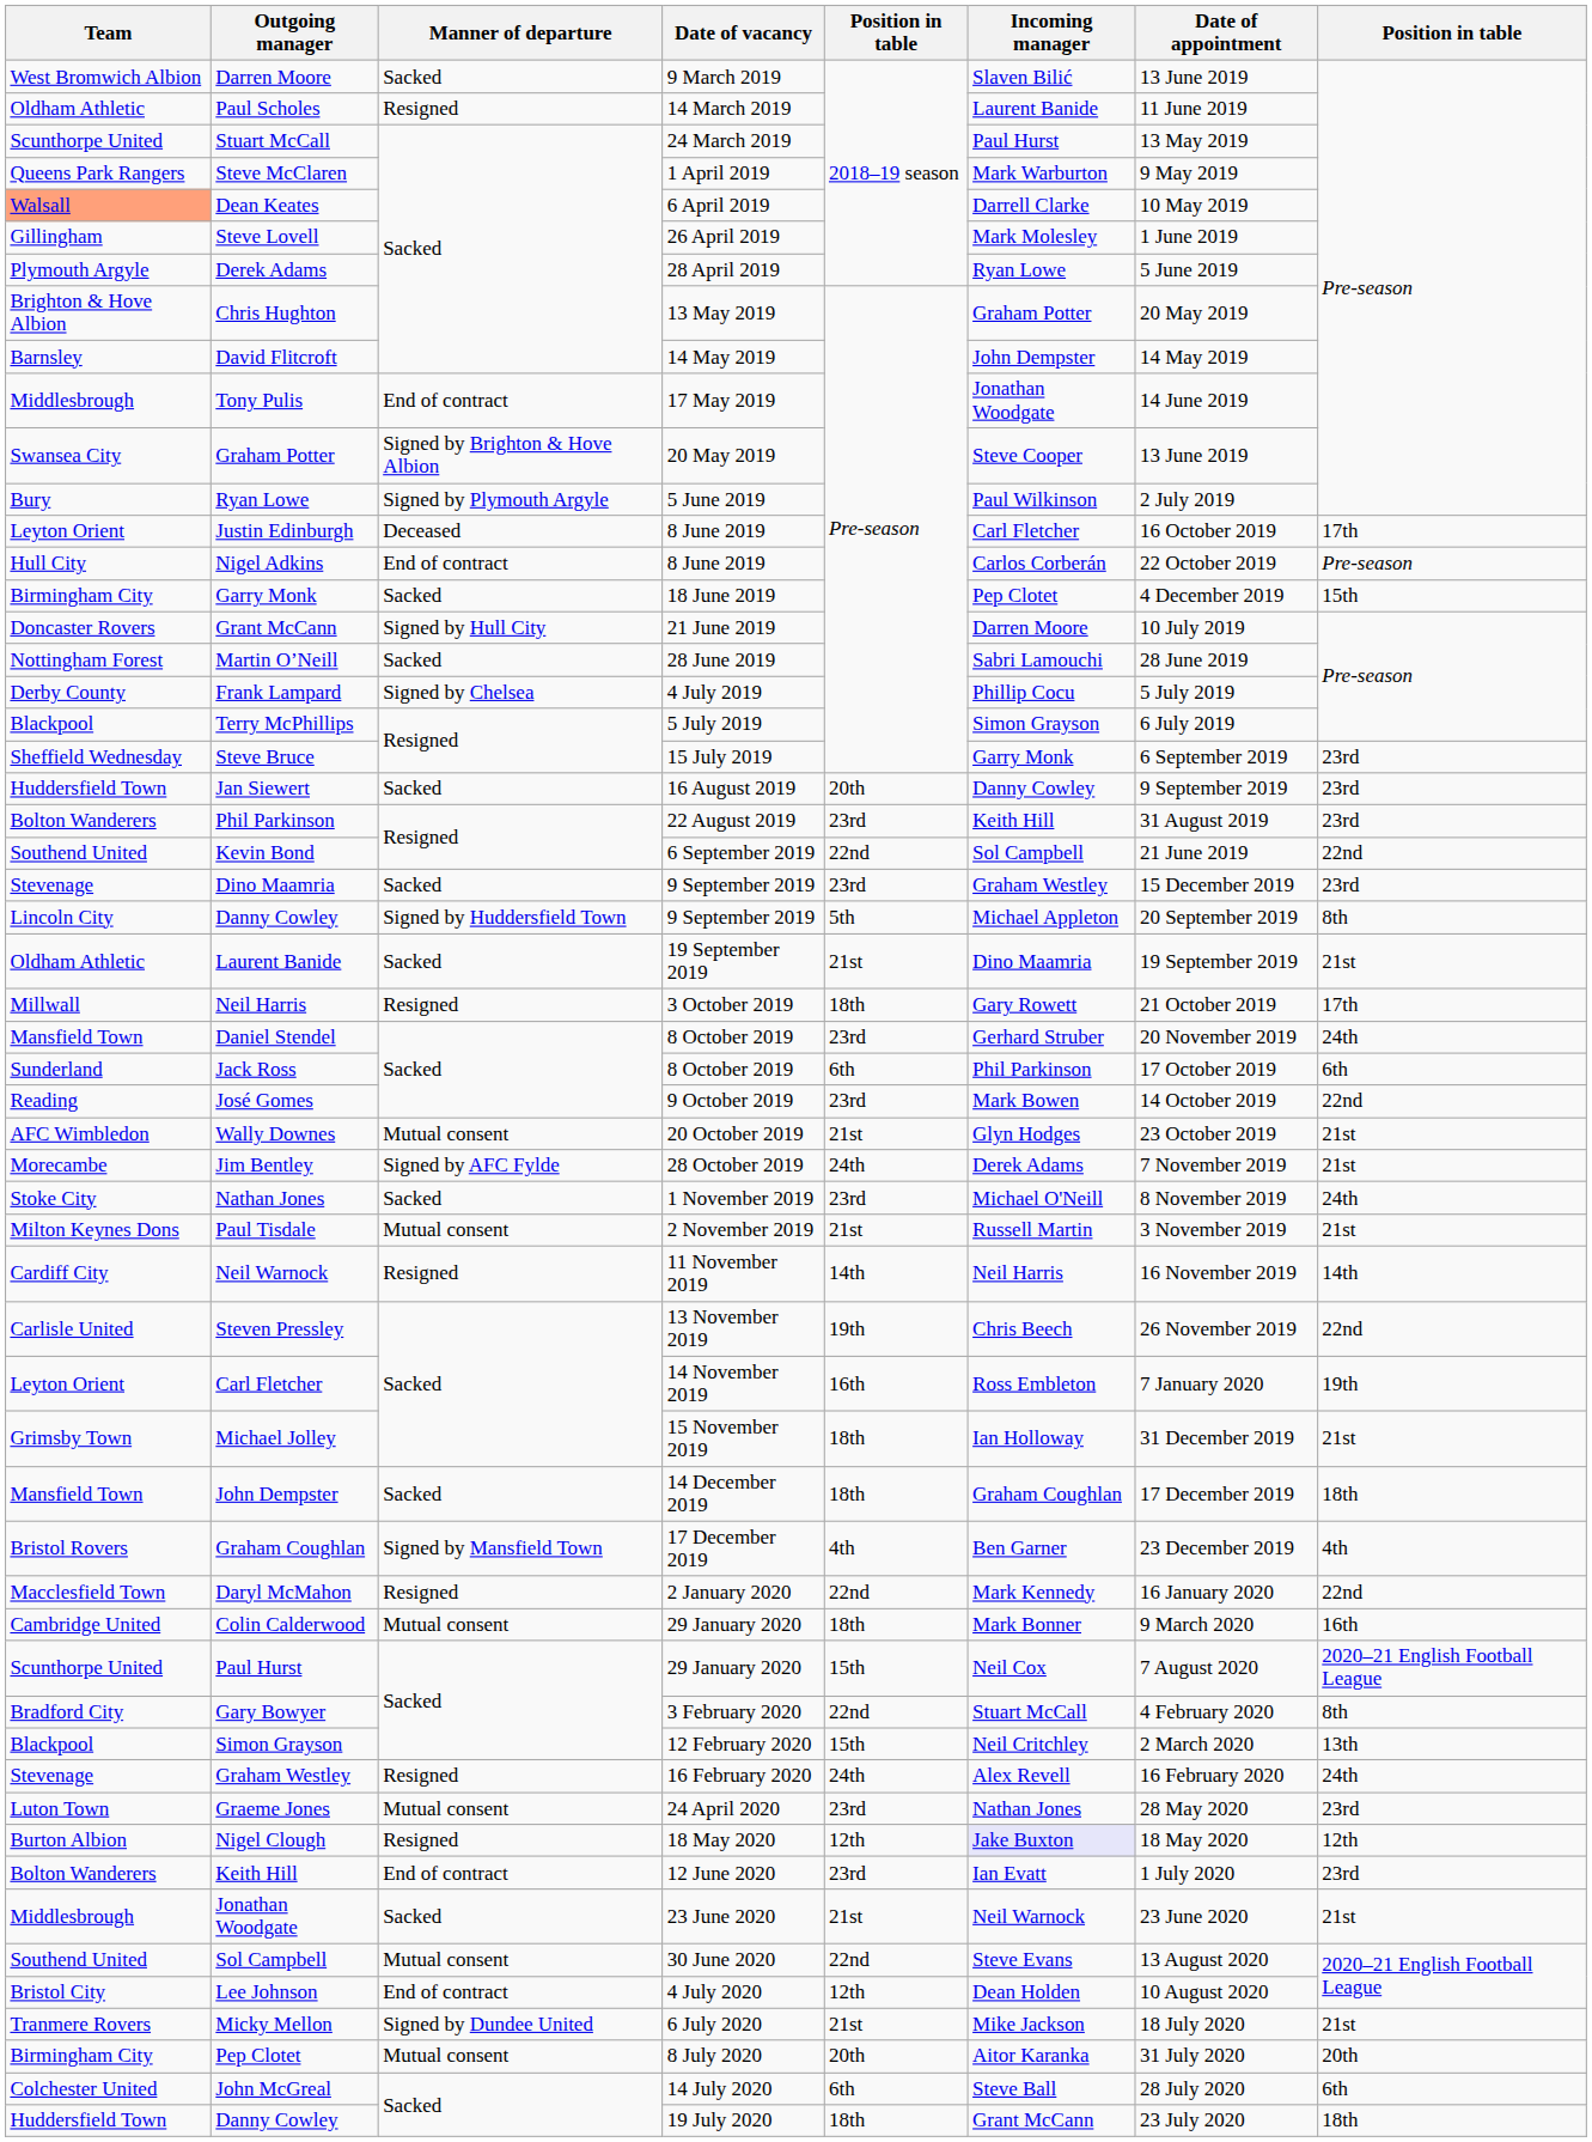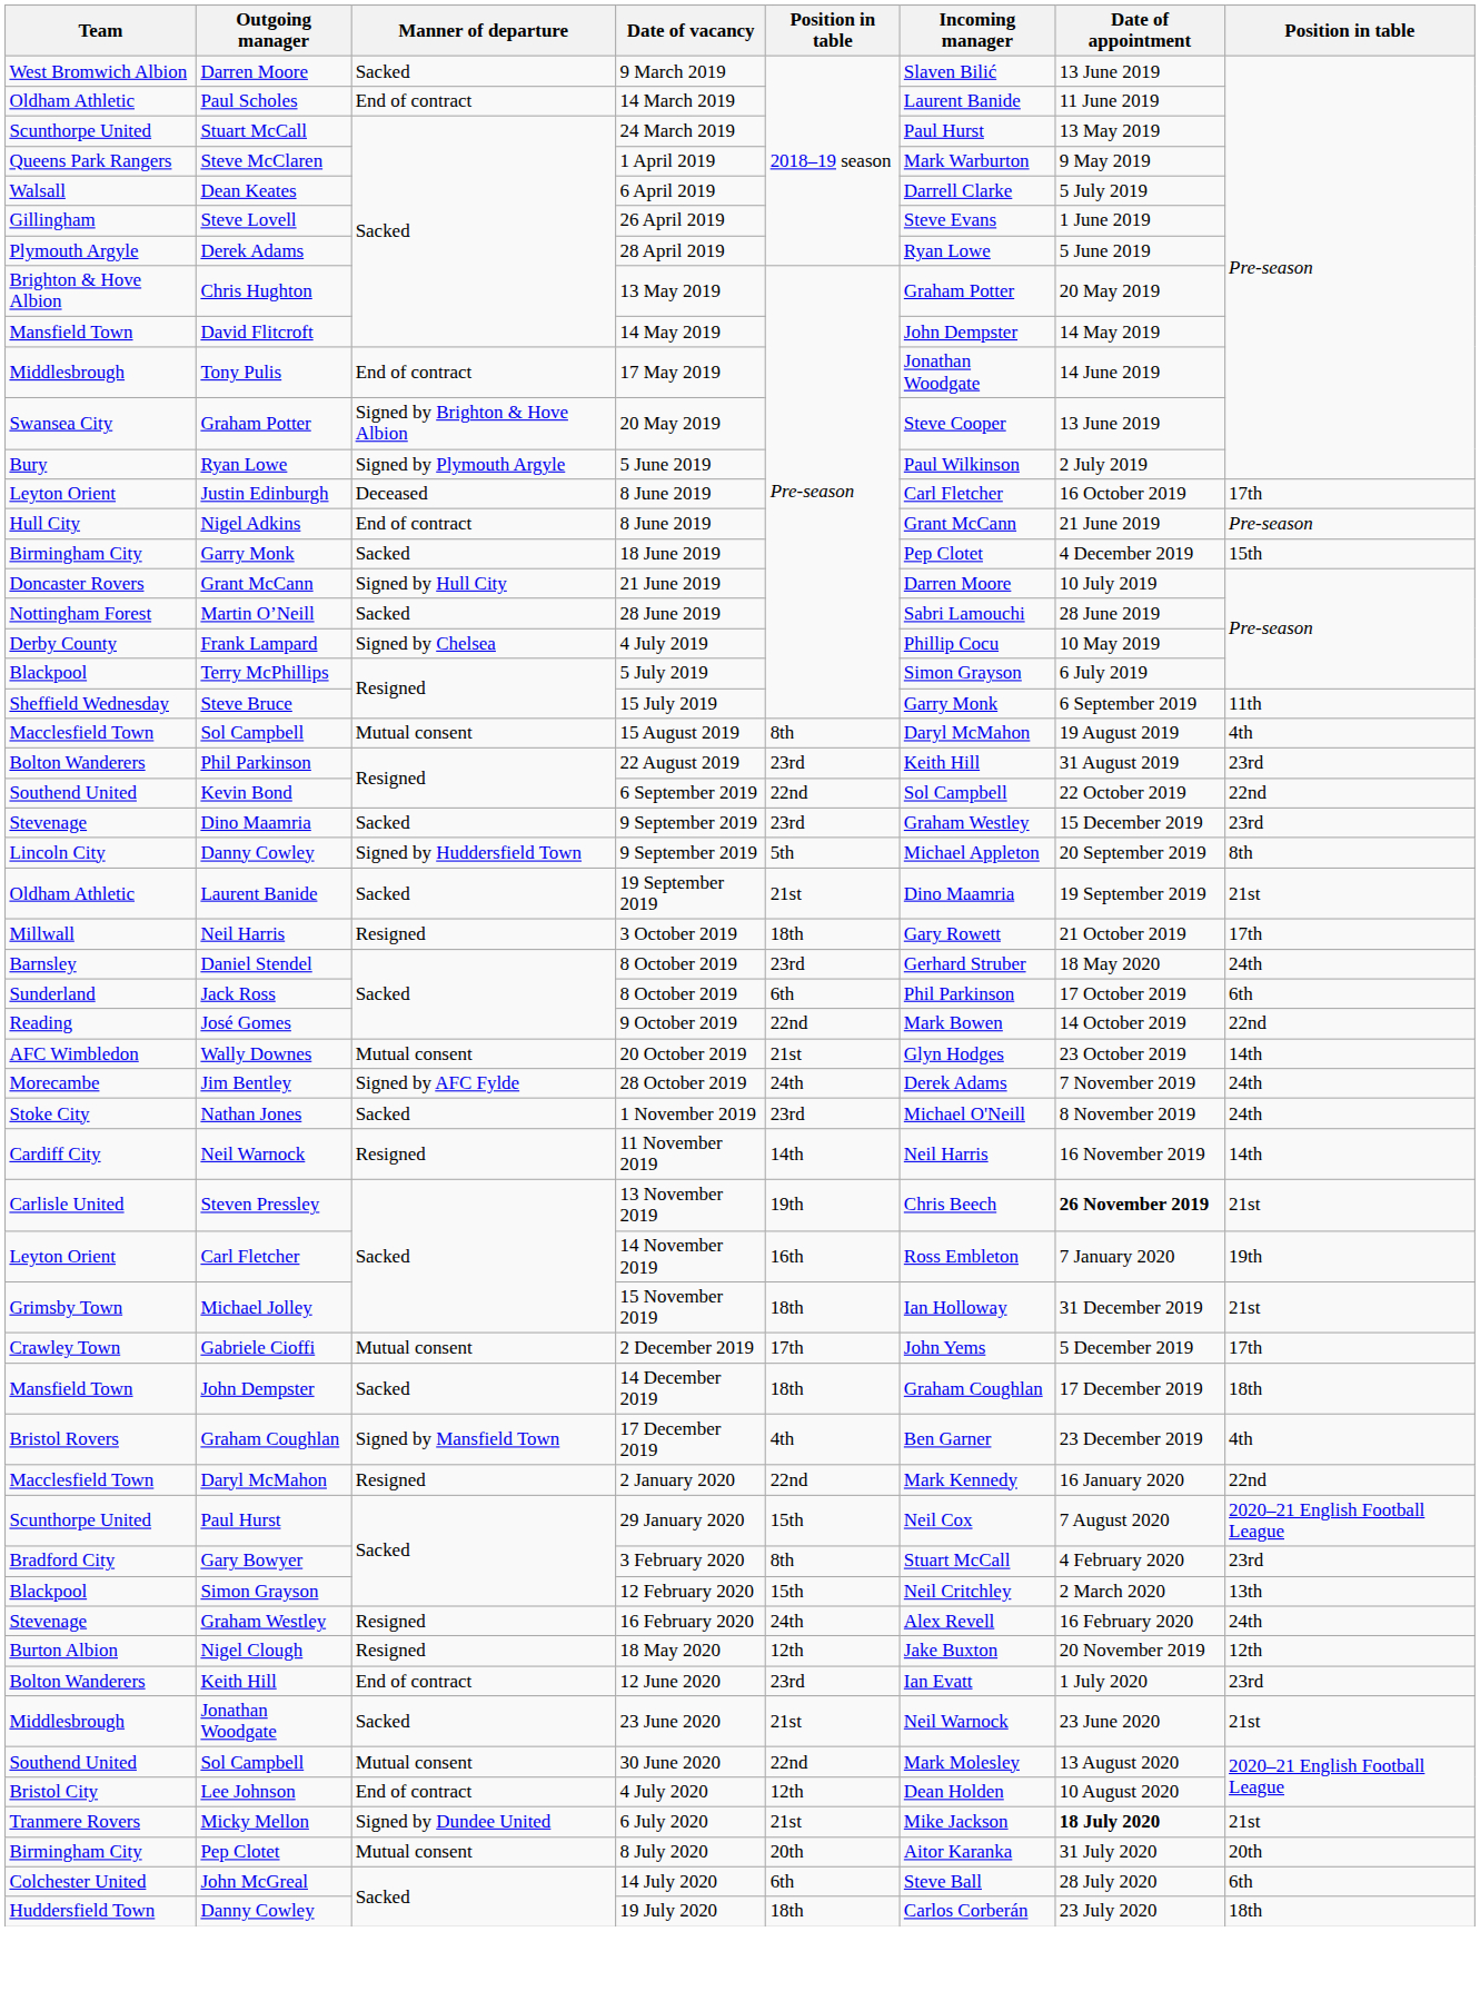 <table class="wikitable sortable">
 <tr>
 <th scope="col">Team</th>
 <th scope="col">Outgoing manager</th>
 <th scope="col">Manner of departure</th>
 <th scope="col">Date of vacancy</th>
 <th scope="col">Position in table</th>
 <th scope="col">Incoming manager</th>
 <th scope="col">Date of appointment</th>
 <th scope="col">Position in table</th>
 </tr>
 <tr>
 <td><a href='#'>West Bromwich Albion</a></td>
 <td> <a href='#'>Darren Moore</a></td>
 <td>Sacked</td>
 <td>9 March 2019</td>
 <td rowspan=7><a href='#'>2018–19</a> season</td>
 <td> <a href='#'>Slaven Bilić</a></td>
 <td>13 June 2019</td>
 <td rowspan=12><em>Pre-season</em></td>
 </tr>
 <tr>
 <td><a href='#'>Oldham Athletic</a></td>
 <td> <a href='#'>Paul Scholes</a></td>
-<td>Resigned</td>
+<td>End of contract</td>
 <td>14 March 2019</td>
 <td> <a href='#'>Laurent Banide</a></td>
 <td>11 June 2019</td>
 </tr>
 <tr>
 <td><a href='#'>Scunthorpe United</a></td>
 <td> <a href='#'>Stuart McCall</a></td>
 <td rowspan=7>Sacked</td>
 <td>24 March 2019</td>
 <td> <a href='#'>Paul Hurst</a></td>
 <td>13 May 2019</td>
 </tr>
 <tr>
 <td><a href='#'>Queens Park Rangers</a></td>
 <td> <a href='#'>Steve McClaren</a></td>
 <td>1 April 2019</td>
 <td> <a href='#'>Mark Warburton</a></td>
 <td>9 May 2019</td>
 </tr>
 <tr>
-<td style="background: lightsalmon;"><a href='#'>Walsall</a></td>
+<td><a href='#'>Walsall</a></td>
 <td> <a href='#'>Dean Keates</a></td>
 <td>6 April 2019</td>
 <td> <a href='#'>Darrell Clarke</a></td>
-<td>10 May 2019</td>
+<td>5 July 2019</td>
 </tr>
 <tr>
 <td><a href='#'>Gillingham</a></td>
 <td> <a href='#'>Steve Lovell</a></td>
 <td>26 April 2019</td>
-<td> <a href='#'>Mark Molesley</a></td>
+<td> <a href='#'>Steve Evans</a></td>
 <td>1 June 2019</td>
 </tr>
 <tr>
 <td><a href='#'>Plymouth Argyle</a></td>
 <td> <a href='#'>Derek Adams</a></td>
 <td>28 April 2019</td>
 <td> <a href='#'>Ryan Lowe</a></td>
 <td>5 June 2019</td>
 </tr>
 <tr>
 <td><a href='#'>Brighton & Hove Albion</a></td>
 <td> <a href='#'>Chris Hughton</a></td>
 <td>13 May 2019</td>
 <td rowspan=13><em>Pre-season</em></td>
 <td> <a href='#'>Graham Potter</a></td>
 <td>20 May 2019</td>
 </tr>
 <tr>
-<td><a href='#'>Barnsley</a></td>
+<td><a href='#'>Mansfield Town</a></td>
 <td> <a href='#'>David Flitcroft</a></td>
 <td>14 May 2019</td>
 <td> <a href='#'>John Dempster</a></td>
 <td>14 May 2019</td>
 </tr>
 <tr>
 <td><a href='#'>Middlesbrough</a></td>
 <td> <a href='#'>Tony Pulis</a></td>
 <td>End of contract</td>
 <td>17 May 2019</td>
 <td> <a href='#'>Jonathan Woodgate</a></td>
 <td>14 June 2019</td>
 </tr>
 <tr>
 <td><a href='#'>Swansea City</a></td>
 <td> <a href='#'>Graham Potter</a></td>
 <td>Signed by <a href='#'>Brighton & Hove Albion</a></td>
 <td>20 May 2019</td>
 <td> <a href='#'>Steve Cooper</a></td>
 <td>13 June 2019</td>
 </tr>
 <tr>
 <td><a href='#'>Bury</a></td>
 <td> <a href='#'>Ryan Lowe</a></td>
 <td>Signed by <a href='#'>Plymouth Argyle</a></td>
 <td>5 June 2019</td>
 <td> <a href='#'>Paul Wilkinson</a></td>
 <td>2 July 2019</td>
 </tr>
 <tr>
 <td><a href='#'>Leyton Orient</a></td>
 <td> <a href='#'>Justin Edinburgh</a></td>
 <td>Deceased</td>
 <td>8 June 2019</td>
 <td> <a href='#'>Carl Fletcher</a></td>
 <td>16 October 2019</td>
 <td>17th</td>
 </tr>
 <tr>
 <td><a href='#'>Hull City</a></td>
 <td> <a href='#'>Nigel Adkins</a></td>
 <td>End of contract</td>
 <td>8 June 2019</td>
-<td> <a href='#'>Carlos Corberán</a></td>
-<td>22 October 2019</td>
+<td> <a href='#'>Grant McCann</a></td>
+<td>21 June 2019</td>
 <td><em>Pre-season</em></td>
 </tr>
 <tr>
 <td><a href='#'>Birmingham City</a></td>
 <td> <a href='#'>Garry Monk</a></td>
 <td>Sacked</td>
 <td>18 June 2019</td>
 <td> <a href='#'>Pep Clotet</a></td>
 <td>4 December 2019</td>
 <td>15th</td>
 </tr>
 <tr>
 <td><a href='#'>Doncaster Rovers</a></td>
 <td> <a href='#'>Grant McCann</a></td>
 <td>Signed by <a href='#'>Hull City</a></td>
 <td>21 June 2019</td>
 <td> <a href='#'>Darren Moore</a></td>
 <td>10 July 2019</td>
 <td rowspan=4><em>Pre-season</em></td>
 </tr>
 <tr>
 <td><a href='#'>Nottingham Forest</a></td>
 <td> <a href='#'>Martin O’Neill</a></td>
 <td>Sacked</td>
 <td>28 June 2019</td>
 <td> <a href='#'>Sabri Lamouchi</a></td>
 <td>28 June 2019</td>
 </tr>
 <tr>
 <td><a href='#'>Derby County</a></td>
 <td> <a href='#'>Frank Lampard</a></td>
 <td>Signed by <a href='#'>Chelsea</a></td>
 <td>4 July 2019</td>
 <td> <a href='#'>Phillip Cocu</a></td>
-<td>5 July 2019</td>
+<td>10 May 2019</td>
 </tr>
 <tr>
 <td><a href='#'>Blackpool</a></td>
 <td> <a href='#'>Terry McPhillips</a></td>
 <td rowspan=2>Resigned</td>
 <td>5 July 2019</td>
 <td> <a href='#'>Simon Grayson</a></td>
 <td>6 July 2019</td>
 </tr>
 <tr>
 <td><a href='#'>Sheffield Wednesday</a></td>
 <td> <a href='#'>Steve Bruce</a></td>
 <td>15 July 2019</td>
 <td> <a href='#'>Garry Monk</a></td>
 <td>6 September 2019</td>
-<td>23rd</td>
+<td>11th</td>
 </tr>
 <tr>
-<td><a href='#'>Huddersfield Town</a></td>
-<td> <a href='#'>Jan Siewert</a></td>
-<td>Sacked</td>
-<td>16 August 2019</td>
-<td>20th</td>
-<td> <a href='#'>Danny Cowley</a></td>
-<td>9 September 2019</td>
-<td>23rd</td>
+<td><a href='#'>Macclesfield Town</a></td>
+<td> <a href='#'>Sol Campbell</a></td>
+<td>Mutual consent</td>
+<td>15 August 2019</td>
+<td>8th</td>
+<td> <a href='#'>Daryl McMahon</a></td>
+<td>19 August 2019</td>
+<td>4th</td>
 </tr>
 <tr>
 <td><a href='#'>Bolton Wanderers</a></td>
 <td> <a href='#'>Phil Parkinson</a></td>
 <td rowspan=2>Resigned</td>
 <td>22 August 2019</td>
 <td>23rd</td>
 <td> <a href='#'>Keith Hill</a></td>
 <td>31 August 2019</td>
 <td>23rd</td>
 </tr>
 <tr>
 <td><a href='#'>Southend United</a></td>
 <td> <a href='#'>Kevin Bond</a></td>
 <td>6 September 2019</td>
 <td>22nd</td>
 <td> <a href='#'>Sol Campbell</a></td>
-<td>21 June 2019</td>
+<td>22 October 2019</td>
 <td>22nd</td>
 </tr>
 <tr>
 <td><a href='#'>Stevenage</a></td>
 <td> <a href='#'>Dino Maamria</a></td>
 <td>Sacked</td>
 <td>9 September 2019</td>
 <td>23rd</td>
 <td> <a href='#'>Graham Westley</a></td>
 <td>15 December 2019</td>
 <td>23rd</td>
 </tr>
 <tr>
 <td><a href='#'>Lincoln City</a></td>
 <td> <a href='#'>Danny Cowley</a></td>
 <td>Signed by <a href='#'>Huddersfield Town</a></td>
 <td>9 September 2019</td>
 <td>5th</td>
 <td> <a href='#'>Michael Appleton</a></td>
 <td>20 September 2019</td>
 <td>8th</td>
 </tr>
 <tr>
 <td><a href='#'>Oldham Athletic</a></td>
 <td> <a href='#'>Laurent Banide</a></td>
 <td>Sacked</td>
 <td>19 September 2019</td>
 <td>21st</td>
 <td> <a href='#'>Dino Maamria</a></td>
 <td>19 September 2019</td>
 <td>21st</td>
 </tr>
 <tr>
 <td><a href='#'>Millwall</a></td>
 <td> <a href='#'>Neil Harris</a></td>
 <td>Resigned</td>
 <td>3 October 2019</td>
 <td>18th</td>
 <td> <a href='#'>Gary Rowett</a></td>
 <td>21 October 2019</td>
 <td>17th</td>
 </tr>
 <tr>
-<td><a href='#'>Mansfield Town</a></td>
+<td><a href='#'>Barnsley</a></td>
 <td> <a href='#'>Daniel Stendel</a></td>
 <td rowspan=3>Sacked</td>
 <td>8 October 2019</td>
 <td>23rd</td>
 <td> <a href='#'>Gerhard Struber</a></td>
-<td>20 November 2019</td>
+<td>18 May 2020</td>
 <td>24th</td>
 </tr>
 <tr>
 <td><a href='#'>Sunderland</a></td>
 <td> <a href='#'>Jack Ross</a></td>
 <td>8 October 2019</td>
 <td>6th</td>
 <td> <a href='#'>Phil Parkinson</a></td>
 <td>17 October 2019</td>
 <td>6th</td>
 </tr>
 <tr>
 <td><a href='#'>Reading</a></td>
 <td> <a href='#'>José Gomes</a></td>
 <td>9 October 2019</td>
-<td>23rd</td>
+<td>22nd</td>
 <td> <a href='#'>Mark Bowen</a></td>
 <td>14 October 2019</td>
 <td>22nd</td>
 </tr>
 <tr>
 <td><a href='#'>AFC Wimbledon</a></td>
 <td> <a href='#'>Wally Downes</a></td>
 <td>Mutual consent</td>
 <td>20 October 2019</td>
 <td>21st</td>
 <td> <a href='#'>Glyn Hodges</a></td>
 <td>23 October 2019</td>
-<td>21st</td>
+<td>14th</td>
 </tr>
 <tr>
 <td><a href='#'>Morecambe</a></td>
 <td> <a href='#'>Jim Bentley</a></td>
 <td>Signed by <a href='#'>AFC Fylde</a></td>
 <td>28 October 2019</td>
 <td>24th</td>
 <td> <a href='#'>Derek Adams</a></td>
 <td>7 November 2019</td>
-<td>21st</td>
+<td>24th</td>
 </tr>
 <tr>
 <td><a href='#'>Stoke City</a></td>
 <td> <a href='#'>Nathan Jones</a></td>
 <td>Sacked</td>
 <td>1 November 2019</td>
 <td>23rd</td>
 <td> <a href='#'>Michael O'Neill</a></td>
 <td>8 November 2019</td>
 <td>24th</td>
-</tr>
-<tr>
-<td><a href='#'>Milton Keynes Dons</a></td>
-<td> <a href='#'>Paul Tisdale</a></td>
-<td>Mutual consent</td>
-<td>2 November 2019</td>
-<td>21st</td>
-<td> <a href='#'>Russell Martin</a></td>
-<td>3 November 2019</td>
-<td>21st</td>
 </tr>
 <tr>
 <td><a href='#'>Cardiff City</a></td>
 <td> <a href='#'>Neil Warnock</a></td>
 <td>Resigned</td>
 <td>11 November 2019</td>
 <td>14th</td>
 <td> <a href='#'>Neil Harris</a></td>
 <td>16 November 2019</td>
 <td>14th</td>
 </tr>
 <tr>
 <td><a href='#'>Carlisle United</a></td>
 <td> <a href='#'>Steven Pressley</a></td>
 <td rowspan=3>Sacked</td>
 <td>13 November 2019</td>
 <td>19th</td>
 <td> <a href='#'>Chris Beech</a></td>
-<td>26 November 2019</td>
-<td>22nd</td>
+<td><strong>26 November 2019</strong></td>
+<td>21st</td>
 </tr>
 <tr>
 <td><a href='#'>Leyton Orient</a></td>
 <td> <a href='#'>Carl Fletcher</a></td>
 <td>14 November 2019</td>
 <td>16th</td>
 <td> <a href='#'>Ross Embleton</a></td>
 <td>7 January 2020</td>
 <td>19th</td>
 </tr>
 <tr>
 <td><a href='#'>Grimsby Town</a></td>
 <td> <a href='#'>Michael Jolley</a></td>
 <td>15 November 2019</td>
 <td>18th</td>
 <td> <a href='#'>Ian Holloway</a></td>
 <td>31 December 2019</td>
 <td>21st</td>
+</tr>
+<tr>
+<td><a href='#'>Crawley Town</a></td>
+<td> <a href='#'>Gabriele Cioffi</a></td>
+<td>Mutual consent</td>
+<td>2 December 2019</td>
+<td>17th</td>
+<td> <a href='#'>John Yems</a></td>
+<td>5 December 2019</td>
+<td>17th</td>
 </tr>
 <tr>
 <td><a href='#'>Mansfield Town</a></td>
 <td> <a href='#'>John Dempster</a></td>
 <td>Sacked</td>
 <td>14 December 2019</td>
 <td>18th</td>
 <td> <a href='#'>Graham Coughlan</a></td>
 <td>17 December 2019</td>
 <td>18th</td>
 </tr>
 <tr>
 <td><a href='#'>Bristol Rovers</a></td>
 <td> <a href='#'>Graham Coughlan</a></td>
 <td>Signed by <a href='#'>Mansfield Town</a></td>
 <td>17 December 2019</td>
 <td>4th</td>
 <td> <a href='#'>Ben Garner</a></td>
 <td>23 December 2019</td>
 <td>4th</td>
 </tr>
 <tr>
 <td><a href='#'>Macclesfield Town</a></td>
 <td> <a href='#'>Daryl McMahon</a></td>
 <td>Resigned</td>
 <td>2 January 2020</td>
 <td>22nd</td>
 <td> <a href='#'>Mark Kennedy</a></td>
 <td>16 January 2020</td>
 <td>22nd</td>
 </tr>
 <tr>
-<td><a href='#'>Cambridge United</a></td>
-<td> <a href='#'>Colin Calderwood</a></td>
-<td>Mutual consent</td>
-<td>29 January 2020</td>
-<td>18th</td>
-<td> <a href='#'>Mark Bonner</a></td>
-<td>9 March 2020</td>
-<td>16th</td>
-</tr>
-<tr>
 <td><a href='#'>Scunthorpe United</a></td>
 <td> <a href='#'>Paul Hurst</a></td>
 <td rowspan=3>Sacked</td>
 <td>29 January 2020</td>
 <td>15th</td>
 <td> <a href='#'>Neil Cox</a></td>
 <td>7 August 2020</td>
 <td><a href='#'>2020–21 English Football League</a></td>
 </tr>
 <tr>
 <td><a href='#'>Bradford City</a></td>
 <td> <a href='#'>Gary Bowyer</a></td>
 <td>3 February 2020</td>
-<td>22nd</td>
+<td>8th</td>
 <td> <a href='#'>Stuart McCall</a></td>
 <td>4 February 2020</td>
-<td>8th</td>
+<td>23rd</td>
 </tr>
 <tr>
 <td><a href='#'>Blackpool</a></td>
 <td> <a href='#'>Simon Grayson</a></td>
 <td>12 February 2020</td>
 <td>15th</td>
 <td> <a href='#'>Neil Critchley</a></td>
 <td>2 March 2020</td>
 <td>13th</td>
 </tr>
 <tr>
 <td><a href='#'>Stevenage</a></td>
 <td> <a href='#'>Graham Westley</a></td>
 <td>Resigned</td>
 <td>16 February 2020</td>
 <td>24th</td>
 <td> <a href='#'>Alex Revell</a></td>
 <td>16 February 2020</td>
 <td>24th</td>
 </tr>
 <tr>
-<td><a href='#'>Luton Town</a></td>
-<td> <a href='#'>Graeme Jones</a></td>
-<td>Mutual consent</td>
-<td>24 April 2020</td>
-<td>23rd</td>
-<td> <a href='#'>Nathan Jones</a></td>
-<td>28 May 2020</td>
-<td>23rd</td>
-</tr>
-<tr>
 <td><a href='#'>Burton Albion</a></td>
 <td> <a href='#'>Nigel Clough</a></td>
 <td>Resigned</td>
 <td>18 May 2020</td>
 <td>12th</td>
-<td style="background: lavender;"> <a href='#'>Jake Buxton</a></td>
-<td>18 May 2020</td>
+<td> <a href='#'>Jake Buxton</a></td>
+<td>20 November 2019</td>
 <td>12th</td>
 </tr>
 <tr>
 <td><a href='#'>Bolton Wanderers</a></td>
 <td> <a href='#'>Keith Hill</a></td>
 <td>End of contract</td>
 <td>12 June 2020</td>
 <td>23rd</td>
 <td> <a href='#'>Ian Evatt</a></td>
 <td>1 July 2020</td>
 <td>23rd</td>
 </tr>
 <tr>
 <td><a href='#'>Middlesbrough</a></td>
 <td> <a href='#'>Jonathan Woodgate</a></td>
 <td>Sacked</td>
 <td>23 June 2020</td>
 <td>21st</td>
 <td> <a href='#'>Neil Warnock</a></td>
 <td>23 June 2020</td>
 <td>21st</td>
 </tr>
 <tr>
 <td><a href='#'>Southend United</a></td>
 <td> <a href='#'>Sol Campbell</a></td>
 <td>Mutual consent</td>
 <td>30 June 2020</td>
 <td>22nd</td>
-<td> <a href='#'>Steve Evans</a></td>
+<td> <a href='#'>Mark Molesley</a></td>
 <td>13 August 2020</td>
 <td rowspan=2><a href='#'>2020–21 English Football League</a></td>
 </tr>
 <tr>
 <td><a href='#'>Bristol City</a></td>
 <td> <a href='#'>Lee Johnson</a></td>
 <td>End of contract</td>
 <td>4 July 2020</td>
 <td>12th</td>
 <td> <a href='#'>Dean Holden</a></td>
 <td>10 August 2020</td>
 </tr>
 <tr>
 <td><a href='#'>Tranmere Rovers</a></td>
 <td> <a href='#'>Micky Mellon</a></td>
 <td>Signed by <a href='#'>Dundee United</a></td>
 <td>6 July 2020</td>
 <td>21st</td>
 <td> <a href='#'>Mike Jackson</a></td>
-<td>18 July 2020</td>
+<td><strong>18 July 2020</strong></td>
 <td>21st</td>
 </tr>
 <tr>
 <td><a href='#'>Birmingham City</a></td>
 <td> <a href='#'>Pep Clotet</a></td>
 <td>Mutual consent</td>
 <td>8 July 2020</td>
 <td>20th</td>
 <td> <a href='#'>Aitor Karanka</a></td>
 <td>31 July 2020</td>
 <td>20th</td>
 </tr>
 <tr>
 <td><a href='#'>Colchester United</a></td>
 <td> <a href='#'>John McGreal</a></td>
 <td rowspan=2>Sacked</td>
 <td>14 July 2020</td>
 <td>6th</td>
 <td> <a href='#'>Steve Ball</a></td>
 <td>28 July 2020</td>
 <td>6th</td>
 </tr>
 <tr>
 <td><a href='#'>Huddersfield Town</a></td>
 <td> <a href='#'>Danny Cowley</a></td>
 <td>19 July 2020</td>
 <td>18th</td>
-<td> <a href='#'>Grant McCann</a></td>
+<td> <a href='#'>Carlos Corberán</a></td>
 <td>23 July 2020</td>
 <td>18th</td>
 </tr>
 </table>
